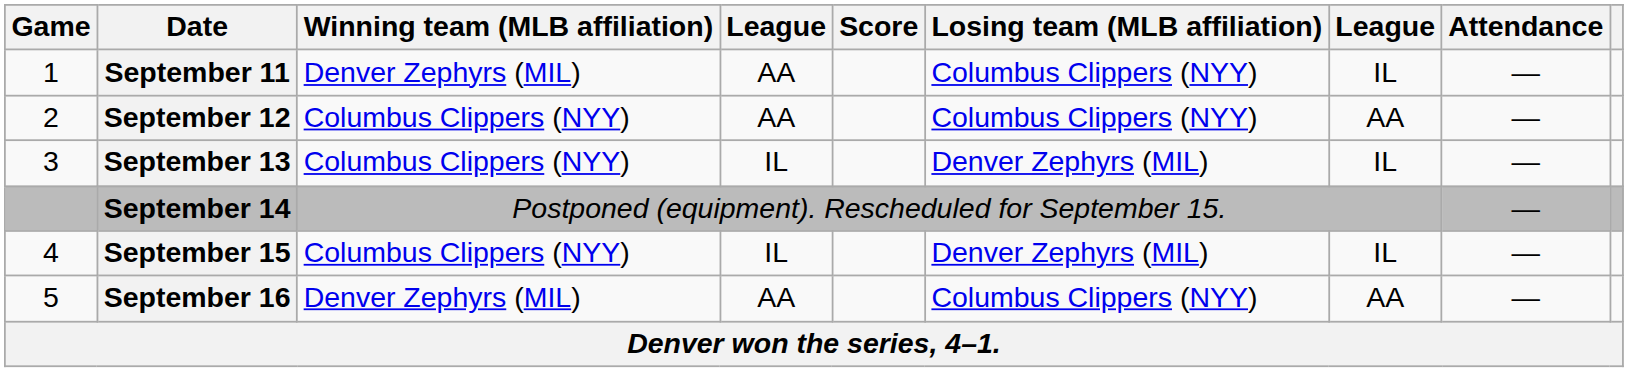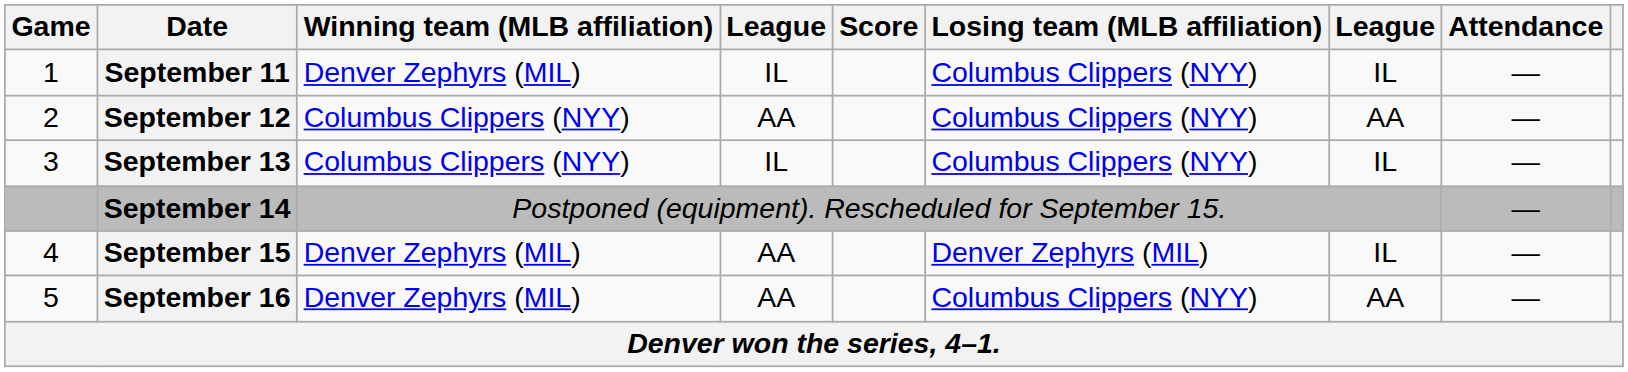 <table class="wikitable sortable plainrowheaders" style="text-align:center;">
 <tr>
 <th scope="col">Game</th>
 <th scope="col">Date</th>
 <th scope="col">Winning team (MLB affiliation)</th>
 <th scope="col">League</th>
 <th scope="col">Score</th>
 <th scope="col">Losing team (MLB affiliation)</th>
 <th scope="col">League</th>
 <th scope="col">Attendance</th>
 <th scope="col" class="unsortable"></th>
 </tr>
 <tr>
 <td>1</td>
 <th scope="row">September 11</th>
 <td style="text-align:left"><a href='#'>Denver Zephyrs</a> (<a href='#'>MIL</a>)</td>
-<td>AA</td>
+<td>IL</td>
 <td></td>
 <td style="text-align:left"><a href='#'>Columbus Clippers</a> (<a href='#'>NYY</a>)</td>
 <td>IL</td>
 <td>—</td>
 <td></td>
 </tr>
 <tr>
 <td>2</td>
 <th scope="row">September 12</th>
 <td style="text-align:left"><a href='#'>Columbus Clippers</a> (<a href='#'>NYY</a>)</td>
 <td>AA</td>
 <td></td>
 <td style="text-align:left"><a href='#'>Columbus Clippers</a> (<a href='#'>NYY</a>)</td>
 <td>AA</td>
 <td>—</td>
 <td></td>
 </tr>
 <tr>
 <td>3</td>
 <th scope="row">September 13</th>
 <td style="text-align:left"><a href='#'>Columbus Clippers</a> (<a href='#'>NYY</a>)</td>
 <td>IL</td>
 <td></td>
-<td style="text-align:left"><a href='#'>Denver Zephyrs</a> (<a href='#'>MIL</a>)</td>
+<td style="text-align:left"><a href='#'>Columbus Clippers</a> (<a href='#'>NYY</a>)</td>
 <td>IL</td>
 <td>—</td>
 <td></td>
 </tr>
 <tr style="background:#BBBBBB;">
 <td></td>
 <th scope="row" style="background:#BBBBBB">September 14</th>
 <td colspan="5"><em>Postponed (equipment). Rescheduled for September 15.</em></td>
 <td>—</td>
 <td></td>
 </tr>
 <tr>
 <td>4</td>
 <th scope="row">September 15</th>
-<td style="text-align:left"><a href='#'>Columbus Clippers</a> (<a href='#'>NYY</a>)</td>
-<td>IL</td>
+<td style="text-align:left"><a href='#'>Denver Zephyrs</a> (<a href='#'>MIL</a>)</td>
+<td>AA</td>
 <td></td>
 <td style="text-align:left"><a href='#'>Denver Zephyrs</a> (<a href='#'>MIL</a>)</td>
 <td>IL</td>
 <td>—</td>
 <td></td>
 </tr>
 <tr>
 <td>5</td>
 <th scope="row">September 16</th>
 <td style="text-align:left"><a href='#'>Denver Zephyrs</a> (<a href='#'>MIL</a>)</td>
 <td>AA</td>
 <td></td>
 <td style="text-align:left"><a href='#'>Columbus Clippers</a> (<a href='#'>NYY</a>)</td>
 <td>AA</td>
 <td>—</td>
 <td></td>
 </tr>
 <tr class="sortbottom">
 <th scope="row" style="text-align:center" colspan="9"><em>Denver won the series, 4–1.</em></th>
 </tr>
 </table>
